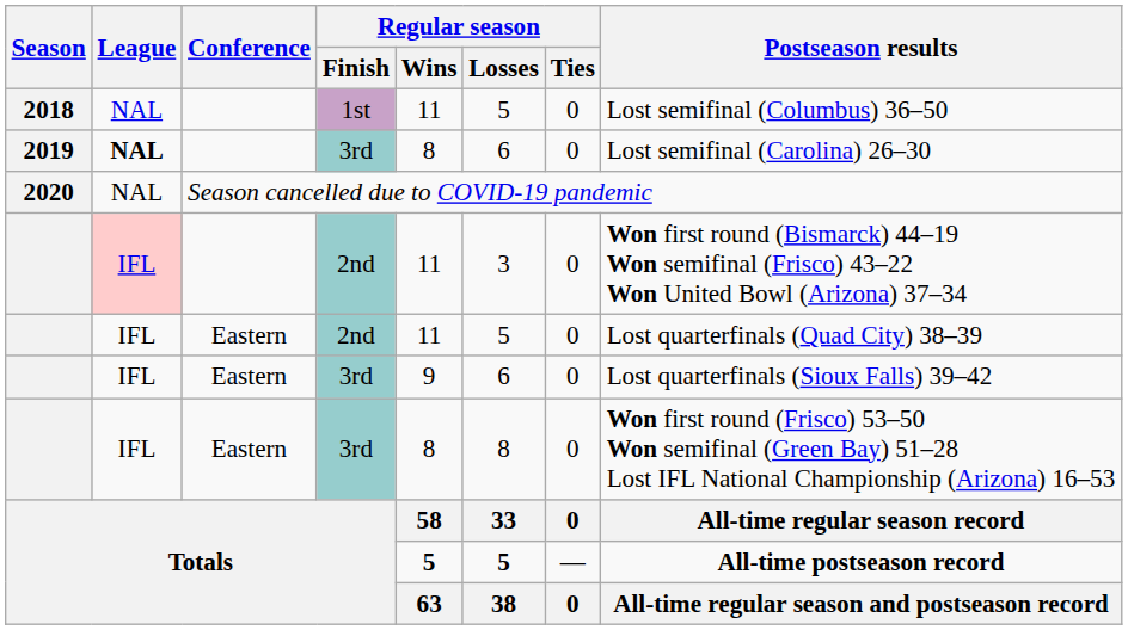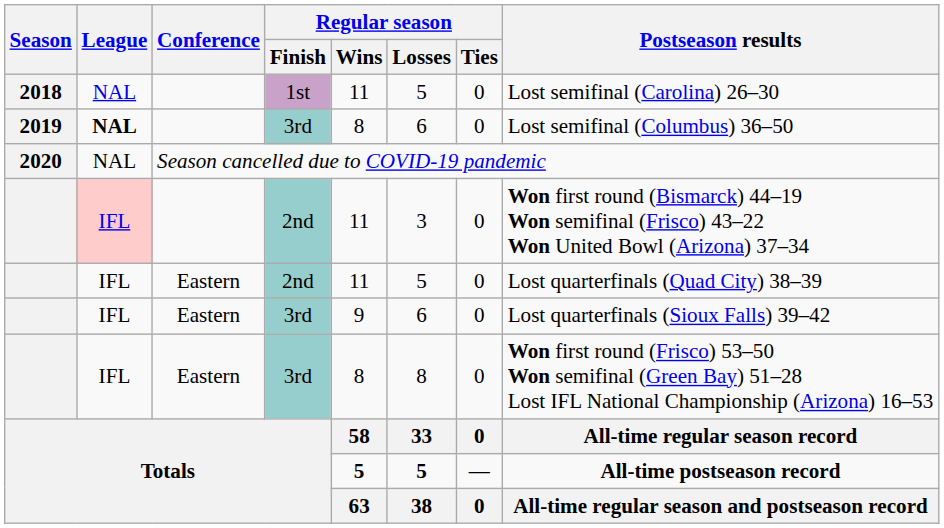 <table class="wikitable" style="text-align:center; font-size: 95%;">
 <tr>
 <th rowspan="2"><a href='#'>Season</a></th>
 <th rowspan="2"><a href='#'>League</a></th>
 <th rowspan="2"><a href='#'>Conference</a></th>
 <th colspan="4"><a href='#'>Regular season</a></th>
 <th rowspan="2"><a href='#'>Postseason</a> results</th>
 </tr>
 <tr>
 <th>Finish</th>
 <th>Wins</th>
 <th>Losses</th>
 <th>Ties</th>
 </tr>
 <tr>
 <th>2018</th>
 <td><a href='#'>NAL</a></td>
 <td></td>
 <td bgcolor="#c8a2c8">1st</td>
 <td>11</td>
 <td>5</td>
 <td>0</td>
-<td align="left">Lost semifinal (<a href='#'>Columbus</a>) 36–50</td>
+<td align="left">Lost semifinal (<a href='#'>Carolina</a>) 26–30</td>
 </tr>
 <tr>
 <th>2019</th>
 <td><strong>NAL</strong></td>
 <td></td>
 <td bgcolor="#96cdcd">3rd</td>
 <td>8</td>
 <td>6</td>
 <td>0</td>
-<td align="left">Lost semifinal (<a href='#'>Carolina</a>) 26–30</td>
+<td align="left">Lost semifinal (<a href='#'>Columbus</a>) 36–50</td>
 </tr>
 <tr>
 <th>2020</th>
 <td>NAL</td>
 <td colspan=7; align=left><em>Season cancelled due to <a href='#'>COVID-19 pandemic</a></em></td>
 </tr>
 <tr>
 <th></th>
 <td bgcolor="#fcc"><a href='#'>IFL</a></td>
 <td></td>
 <td bgcolor="#96cdcd">2nd</td>
 <td>11</td>
 <td>3</td>
 <td>0</td>
 <td align="left"><strong>Won</strong> first round (<a href='#'>Bismarck</a>) 44–19<br><strong>Won</strong> semifinal (<a href='#'>Frisco</a>) 43–22<br><strong>Won</strong> United Bowl (<a href='#'>Arizona</a>) 37–34</td>
 </tr>
 <tr>
 <th></th>
 <td>IFL</td>
 <td>Eastern</td>
 <td bgcolor="#96cdcd">2nd</td>
 <td>11</td>
 <td>5</td>
 <td>0</td>
 <td align="left">Lost quarterfinals (<a href='#'>Quad City</a>) 38–39</td>
 </tr>
 <tr>
 <th></th>
 <td>IFL</td>
 <td>Eastern</td>
 <td bgcolor="#96cdcd">3rd</td>
 <td>9</td>
 <td>6</td>
 <td>0</td>
 <td align="left">Lost quarterfinals (<a href='#'>Sioux Falls</a>) 39–42</td>
 </tr>
 <tr>
 <th></th>
 <td>IFL</td>
 <td>Eastern</td>
 <td bgcolor="#96cdcd">3rd</td>
 <td>8</td>
 <td>8</td>
 <td>0</td>
 <td align="left"><strong>Won</strong> first round (<a href='#'>Frisco</a>) 53–50<br><strong>Won</strong> semifinal (<a href='#'>Green Bay</a>) 51–28<br>Lost IFL National Championship (<a href='#'>Arizona</a>) 16–53</td>
 </tr>
 <tr>
 <th rowspan="3" colspan="4">Totals</th>
 <th>58</th>
 <th>33</th>
 <th>0</th>
 <th>All-time regular season record</th>
 </tr>
 <tr>
 <td><strong>5</strong></td>
 <td><strong>5</strong></td>
 <td>—</td>
 <td><strong>All-time postseason record</strong></td>
 </tr>
 <tr>
 <th>63</th>
 <th>38</th>
 <th>0</th>
 <th>All-time regular season and postseason record</th>
 </tr>
 </table>
